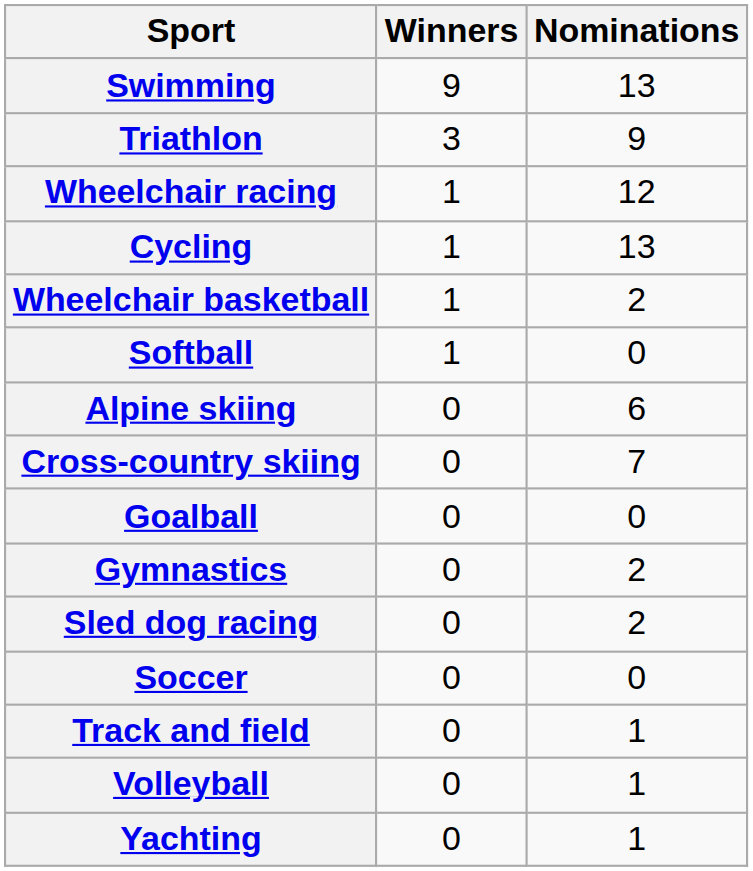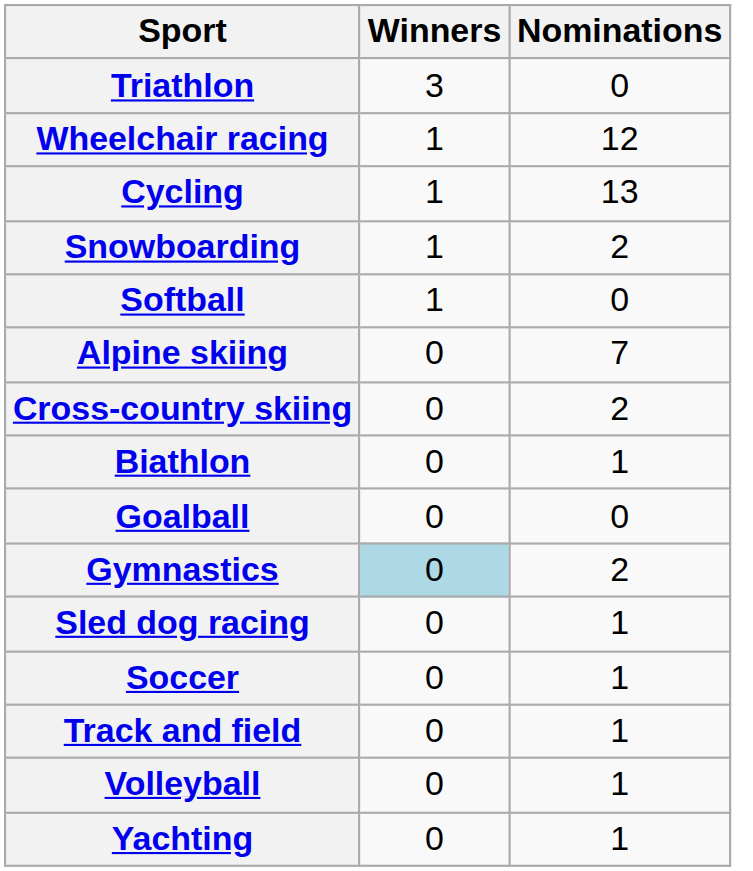 <table class="sortable wikitable plainrowheaders" style="text-align:center;">
 <tr>
 <th scope=col>Sport</th>
 <th scope=col data-sort-type=number>Winners</th>
 <th scope=col data-sort-type=number>Nominations</th>
 </tr>
 <tr>
-<th scope=row><a href='#'>Swimming</a></th>
-<td>9</td>
-<td>13</td>
-</tr>
-<tr>
 <th scope=row><a href='#'>Triathlon</a></th>
 <td>3</td>
-<td>9</td>
+<td>0</td>
 </tr>
 <tr>
 <th scope=row><a href='#'>Wheelchair racing</a></th>
 <td>1</td>
 <td>12</td>
 </tr>
 <tr>
 <th scope=row><a href='#'>Cycling</a></th>
 <td>1</td>
 <td>13</td>
 </tr>
 <tr>
-<th scope=row><a href='#'>Wheelchair basketball</a></th>
+<th scope=row><a href='#'>Snowboarding</a></th>
 <td>1</td>
 <td>2</td>
 </tr>
 <tr>
 <th scope=row><a href='#'>Softball</a></th>
 <td>1</td>
 <td>0</td>
 </tr>
 <tr>
 <th scope=row><a href='#'>Alpine skiing</a></th>
 <td>0</td>
-<td>6</td>
+<td>7</td>
 </tr>
 <tr>
 <th scope=row><a href='#'>Cross-country skiing</a></th>
 <td>0</td>
-<td>7</td>
+<td>2</td>
+</tr>
+<tr>
+<th scope=row><a href='#'>Biathlon</a></th>
+<td>0</td>
+<td>1</td>
 </tr>
 <tr>
 <th scope=row><a href='#'>Goalball</a></th>
 <td>0</td>
 <td>0</td>
 </tr>
 <tr>
 <th scope=row><a href='#'>Gymnastics</a></th>
-<td>0</td>
+<td style="background: lightblue;">0</td>
 <td>2</td>
 </tr>
 <tr>
 <th scope=row><a href='#'>Sled dog racing</a></th>
 <td>0</td>
-<td>2</td>
+<td>1</td>
 </tr>
 <tr>
 <th scope=row><a href='#'>Soccer</a></th>
 <td>0</td>
-<td>0</td>
+<td>1</td>
 </tr>
 <tr>
 <th scope=row><a href='#'>Track and field</a></th>
 <td>0</td>
 <td>1</td>
 </tr>
 <tr>
 <th scope=row><a href='#'>Volleyball</a></th>
 <td>0</td>
 <td>1</td>
 </tr>
 <tr>
 <th scope=row><a href='#'>Yachting</a></th>
 <td>0</td>
 <td>1</td>
 </tr>
 </table>
